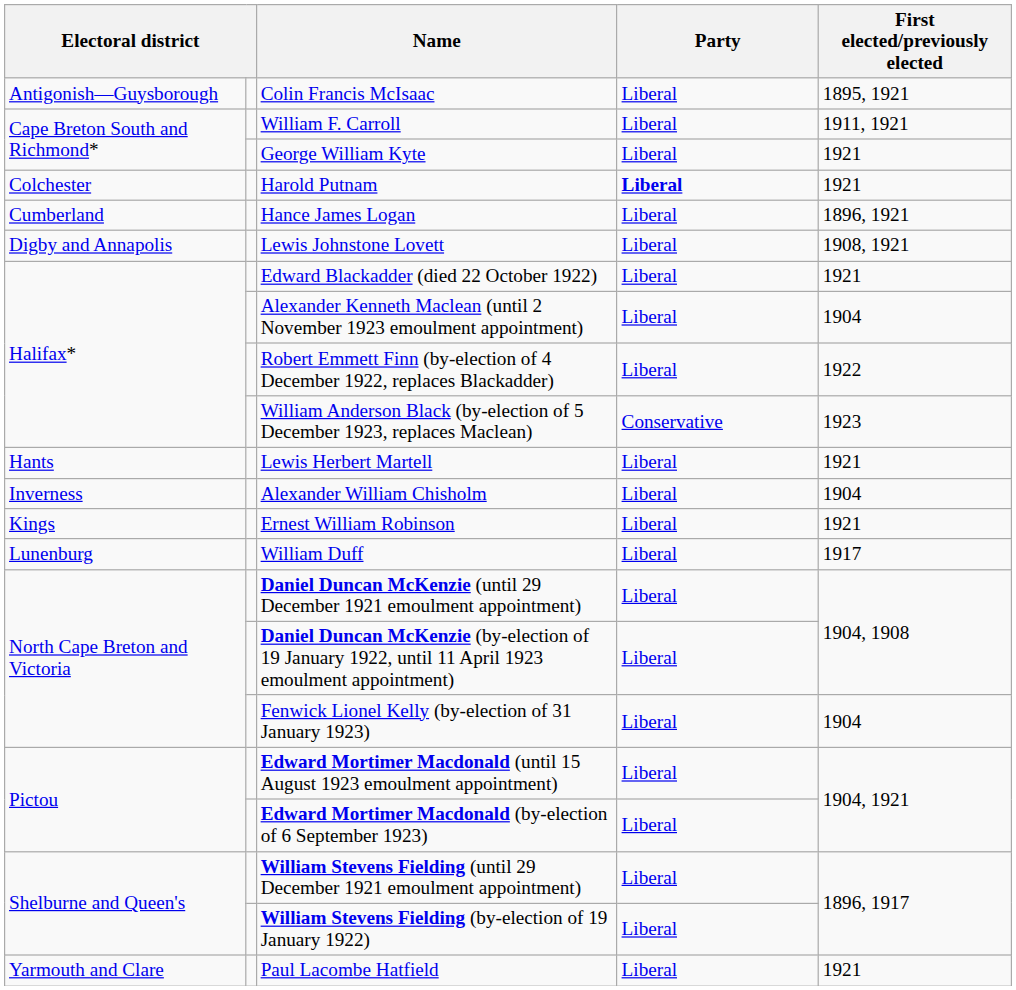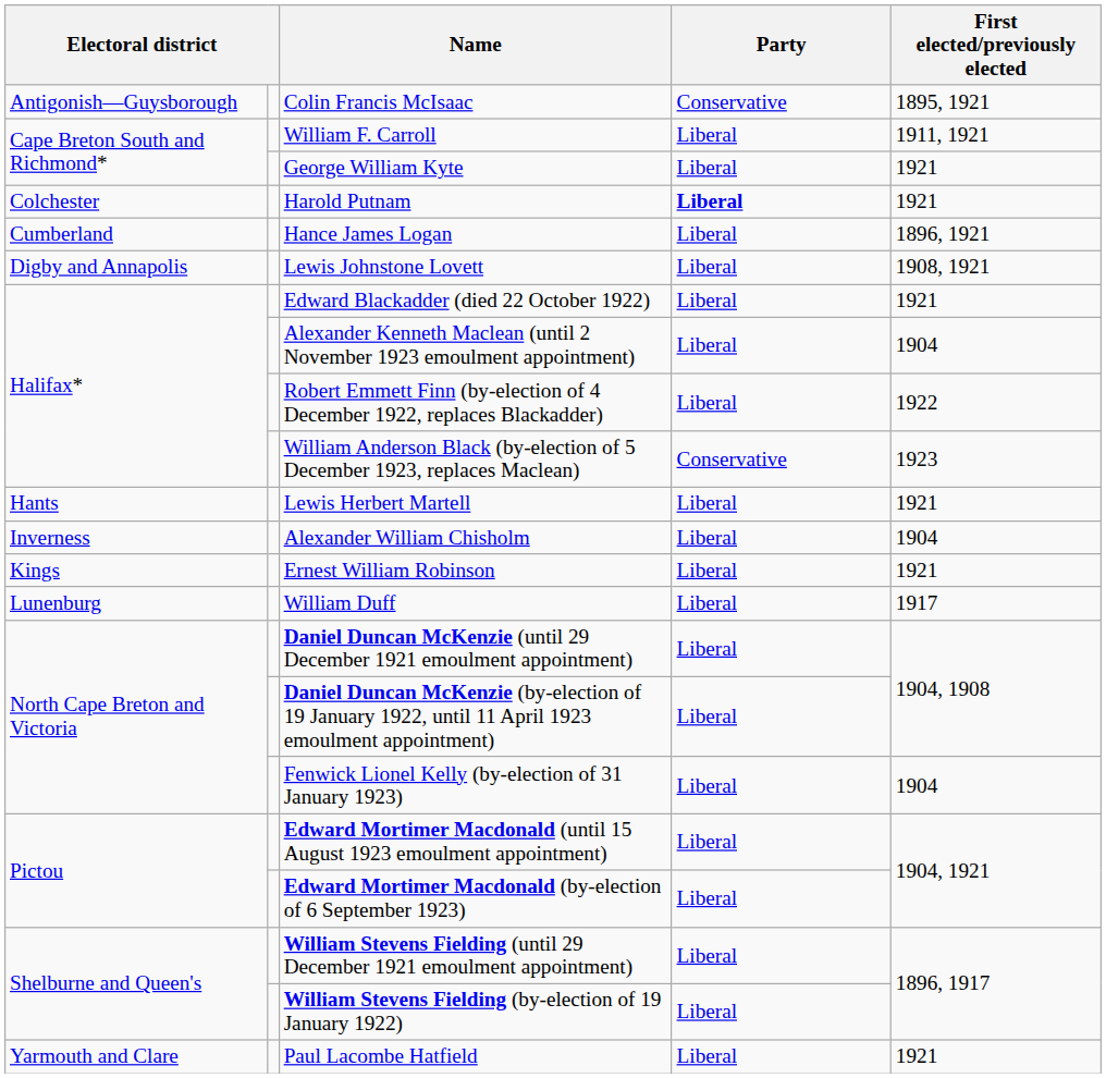 <table class="wikitable" width=95%>
 <tr>
 <th colspan=2 width=25%>Electoral district</th>
 <th>Name</th>
 <th width=20%>Party</th>
 <th>First elected/previously elected</th>
 </tr>
 <tr>
 <td width=24%><a href='#'>Antigonish—Guysborough</a></td>
 <td></td>
 <td><a href='#'>Colin Francis McIsaac</a></td>
-<td><a href='#'>Liberal</a></td>
+<td><a href='#'>Conservative</a></td>
 <td>1895, 1921</td>
 </tr>
 <tr>
 <td rowspan=2><a href='#'>Cape Breton South and Richmond</a>*</td>
 <td></td>
 <td><a href='#'>William F. Carroll</a></td>
 <td><a href='#'>Liberal</a></td>
 <td>1911, 1921</td>
 </tr>
 <tr>
 <td></td>
 <td><a href='#'>George William Kyte</a></td>
 <td><a href='#'>Liberal</a></td>
 <td>1921</td>
 </tr>
 <tr>
 <td><a href='#'>Colchester</a></td>
 <td></td>
 <td><a href='#'>Harold Putnam</a></td>
 <td><strong><a href='#'>Liberal</a></strong></td>
 <td>1921</td>
 </tr>
 <tr>
 <td><a href='#'>Cumberland</a></td>
 <td></td>
 <td><a href='#'>Hance James Logan</a></td>
 <td><a href='#'>Liberal</a></td>
 <td>1896, 1921</td>
 </tr>
 <tr>
 <td><a href='#'>Digby and Annapolis</a></td>
 <td></td>
 <td><a href='#'>Lewis Johnstone Lovett</a></td>
 <td><a href='#'>Liberal</a></td>
 <td>1908, 1921</td>
 </tr>
 <tr>
 <td rowspan=4><a href='#'>Halifax</a>*</td>
 <td></td>
 <td><a href='#'>Edward Blackadder</a> (died 22 October 1922)</td>
 <td><a href='#'>Liberal</a></td>
 <td>1921</td>
 </tr>
 <tr>
 <td></td>
 <td><a href='#'>Alexander Kenneth Maclean</a> (until 2 November 1923 emoulment appointment)</td>
 <td><a href='#'>Liberal</a></td>
 <td>1904</td>
 </tr>
 <tr>
 <td></td>
 <td><a href='#'>Robert Emmett Finn</a> (by-election of 4 December 1922, replaces Blackadder)</td>
 <td><a href='#'>Liberal</a></td>
 <td>1922</td>
 </tr>
 <tr>
 <td></td>
 <td><a href='#'>William Anderson Black</a> (by-election of 5 December 1923, replaces Maclean)</td>
 <td><a href='#'>Conservative</a></td>
 <td>1923</td>
 </tr>
 <tr>
 <td><a href='#'>Hants</a></td>
 <td></td>
 <td><a href='#'>Lewis Herbert Martell</a></td>
 <td><a href='#'>Liberal</a></td>
 <td>1921</td>
 </tr>
 <tr>
 <td><a href='#'>Inverness</a></td>
 <td></td>
 <td><a href='#'>Alexander William Chisholm</a></td>
 <td><a href='#'>Liberal</a></td>
 <td>1904</td>
 </tr>
 <tr>
 <td><a href='#'>Kings</a></td>
 <td></td>
 <td><a href='#'>Ernest William Robinson</a></td>
 <td><a href='#'>Liberal</a></td>
 <td>1921</td>
 </tr>
 <tr>
 <td><a href='#'>Lunenburg</a></td>
 <td></td>
 <td><a href='#'>William Duff</a></td>
 <td><a href='#'>Liberal</a></td>
 <td>1917</td>
 </tr>
 <tr>
 <td rowspan=3><a href='#'>North Cape Breton and Victoria</a></td>
 <td></td>
 <td><strong><a href='#'>Daniel Duncan McKenzie</a></strong> (until 29 December 1921 emoulment appointment)</td>
 <td><a href='#'>Liberal</a></td>
 <td rowspan=2>1904, 1908</td>
 </tr>
 <tr>
 <td></td>
 <td><strong><a href='#'>Daniel Duncan McKenzie</a></strong> (by-election of 19 January 1922, until 11 April 1923 emoulment appointment)</td>
 <td><a href='#'>Liberal</a></td>
 </tr>
 <tr>
 <td></td>
 <td><a href='#'>Fenwick Lionel Kelly</a> (by-election of 31 January 1923)</td>
 <td><a href='#'>Liberal</a></td>
 <td>1904</td>
 </tr>
 <tr>
 <td rowspan=2><a href='#'>Pictou</a></td>
 <td></td>
 <td><strong><a href='#'>Edward Mortimer Macdonald</a></strong> (until 15 August 1923 emoulment appointment)</td>
 <td><a href='#'>Liberal</a></td>
 <td rowspan=2>1904, 1921</td>
 </tr>
 <tr>
 <td></td>
 <td><strong><a href='#'>Edward Mortimer Macdonald</a></strong> (by-election of 6 September 1923)</td>
 <td><a href='#'>Liberal</a></td>
 </tr>
 <tr>
 <td rowspan=2><a href='#'>Shelburne and Queen's</a></td>
 <td></td>
 <td><strong><a href='#'>William Stevens Fielding</a></strong> (until 29 December 1921 emoulment appointment)</td>
 <td><a href='#'>Liberal</a></td>
 <td rowspan=2>1896, 1917</td>
 </tr>
 <tr>
 <td></td>
 <td><strong><a href='#'>William Stevens Fielding</a></strong> (by-election of 19 January 1922)</td>
 <td><a href='#'>Liberal</a></td>
 </tr>
 <tr>
 <td><a href='#'>Yarmouth and Clare</a></td>
 <td></td>
 <td><a href='#'>Paul Lacombe Hatfield</a></td>
 <td><a href='#'>Liberal</a></td>
 <td>1921</td>
 </tr>
 </table>
